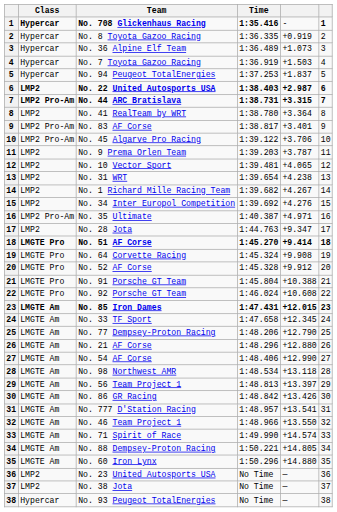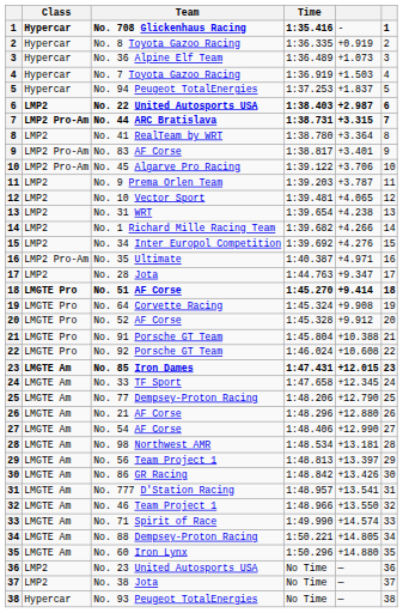 <table class="wikitable" style="font-size:85%;">
 <tr>
 <th></th>
 <th>Class</th>
 <th>Team</th>
 <th>Time</th>
 <th></th>
 <th></th>
 </tr>
 <tr>
 <th>1</th>
 <td><strong>Hypercar</strong></td>
 <td><strong>No. 708 <a href='#'>Glickenhaus Racing</a></strong></td>
 <td><strong>1:35.416</strong></td>
 <td>-</td>
 <td><strong>1</strong></td>
 </tr>
 <tr>
 <th>2</th>
 <td>Hypercar</td>
 <td>No. 8 <a href='#'>Toyota Gazoo Racing</a></td>
 <td>1:36.335</td>
 <td>+0.919</td>
 <td>2</td>
 </tr>
 <tr>
 <th>3</th>
 <td>Hypercar</td>
 <td>No. 36 <a href='#'>Alpine Elf Team</a></td>
 <td>1:36.489</td>
 <td>+1.073</td>
 <td>3</td>
 </tr>
 <tr>
 <th>4</th>
 <td>Hypercar</td>
 <td>No. 7 <a href='#'>Toyota Gazoo Racing</a></td>
 <td>1:36.919</td>
 <td>+1.503</td>
 <td>4</td>
 </tr>
 <tr>
 <th>5</th>
 <td>Hypercar</td>
 <td>No. 94 <a href='#'>Peugeot TotalEnergies</a></td>
 <td>1:37.253</td>
 <td>+1.837</td>
 <td>5</td>
 </tr>
 <tr>
 <th>6</th>
 <td><strong>LMP2</strong></td>
 <td><strong>No. 22 <a href='#'>United Autosports USA</a></strong></td>
 <td><strong>1:38.403</strong></td>
 <td><strong>+2.987</strong></td>
 <td><strong>6</strong></td>
 </tr>
 <tr>
 <th>7</th>
 <td><strong>LMP2 Pro-Am</strong></td>
 <td><strong>No. 44 <a href='#'>ARC Bratislava</a></strong></td>
 <td><strong>1:38.731</strong></td>
 <td><strong>+3.315</strong></td>
 <td><strong>7</strong></td>
 </tr>
 <tr>
 <th>8</th>
 <td>LMP2</td>
 <td>No. 41 <a href='#'>RealTeam by WRT</a></td>
 <td>1:38.780</td>
 <td>+3.364</td>
 <td>8</td>
 </tr>
 <tr>
 <th>9</th>
 <td>LMP2 Pro-Am</td>
 <td>No. 83 <a href='#'>AF Corse</a></td>
 <td>1:38.817</td>
 <td>+3.401</td>
 <td>9</td>
 </tr>
 <tr>
 <th>10</th>
 <td>LMP2 Pro-Am</td>
 <td>No. 45 <a href='#'>Algarve Pro Racing</a></td>
 <td>1:39.122</td>
 <td>+3.706</td>
 <td>10</td>
 </tr>
 <tr>
 <th>11</th>
 <td>LMP2</td>
 <td>No. 9 <a href='#'>Prema Orlen Team</a></td>
 <td>1:39.203</td>
 <td>+3.787</td>
 <td>11</td>
 </tr>
 <tr>
 <th>12</th>
 <td>LMP2</td>
 <td>No. 10 <a href='#'>Vector Sport</a></td>
 <td>1:39.481</td>
 <td>+4.065</td>
 <td>12</td>
 </tr>
 <tr>
 <th>13</th>
 <td>LMP2</td>
 <td>No. 31 <a href='#'>WRT</a></td>
 <td>1:39.654</td>
 <td>+4.238</td>
 <td>13</td>
 </tr>
 <tr>
 <th>14</th>
 <td>LMP2</td>
 <td>No. 1 <a href='#'>Richard Mille Racing Team</a></td>
 <td>1:39.682</td>
-<td>+4.267</td>
+<td>+4.266</td>
 <td>14</td>
 </tr>
 <tr>
 <th>15</th>
 <td>LMP2</td>
 <td>No. 34 <a href='#'>Inter Europol Competition</a></td>
 <td>1:39.692</td>
 <td>+4.276</td>
 <td>15</td>
 </tr>
 <tr>
 <th>16</th>
 <td>LMP2 Pro-Am</td>
 <td>No. 35 <a href='#'>Ultimate</a></td>
 <td>1:40.387</td>
 <td>+4.971</td>
 <td>16</td>
 </tr>
 <tr>
 <th>17</th>
 <td>LMP2</td>
 <td>No. 28 <a href='#'>Jota</a></td>
 <td>1:44.763</td>
 <td>+9.347</td>
 <td>17</td>
 </tr>
 <tr>
 <th>18</th>
 <td><strong>LMGTE Pro</strong></td>
 <td><strong>No. 51 <a href='#'>AF Corse</a></strong></td>
 <td><strong>1:45.270</strong></td>
 <td><strong>+9.414</strong></td>
 <td><strong>18</strong></td>
 </tr>
 <tr>
 <th>19</th>
 <td>LMGTE Pro</td>
 <td>No. 64 <a href='#'>Corvette Racing</a></td>
 <td>1:45.324</td>
 <td>+9.908</td>
 <td>19</td>
 </tr>
 <tr>
 <th>20</th>
 <td>LMGTE Pro</td>
 <td>No. 52 <a href='#'>AF Corse</a></td>
 <td>1:45.328</td>
 <td>+9.912</td>
 <td>20</td>
 </tr>
 <tr>
 <th>21</th>
 <td>LMGTE Pro</td>
 <td>No. 91 <a href='#'>Porsche GT Team</a></td>
 <td>1:45.804</td>
 <td>+10.388</td>
 <td>21</td>
 </tr>
 <tr>
 <th>22</th>
 <td>LMGTE Pro</td>
 <td>No. 92 <a href='#'>Porsche GT Team</a></td>
 <td>1:46.024</td>
 <td>+10.608</td>
 <td>22</td>
 </tr>
 <tr>
 <th>23</th>
 <td><strong>LMGTE Am</strong></td>
 <td><strong>No. 85 <a href='#'>Iron Dames</a></strong></td>
 <td><strong>1:47.431</strong></td>
 <td><strong>+12.015</strong></td>
 <td><strong>23</strong></td>
 </tr>
 <tr>
 <th>24</th>
 <td>LMGTE Am</td>
 <td>No. 33 <a href='#'>TF Sport</a></td>
 <td>1:47.658</td>
 <td>+12.345</td>
 <td>24</td>
 </tr>
 <tr>
 <th>25</th>
 <td>LMGTE Am</td>
 <td>No. 77 <a href='#'>Dempsey-Proton Racing</a></td>
 <td>1:48.206</td>
 <td>+12.790</td>
 <td>25</td>
 </tr>
 <tr>
 <th>26</th>
 <td>LMGTE Am</td>
 <td>No. 21 <a href='#'>AF Corse</a></td>
 <td>1:48.296</td>
 <td>+12.880</td>
 <td>26</td>
 </tr>
 <tr>
 <th>27</th>
 <td>LMGTE Am</td>
 <td>No. 54 <a href='#'>AF Corse</a></td>
 <td>1:48.406</td>
 <td>+12.990</td>
 <td>27</td>
 </tr>
 <tr>
 <th>28</th>
 <td>LMGTE Am</td>
 <td>No. 98 <a href='#'>Northwest AMR</a></td>
 <td>1:48.534</td>
-<td>+13.118</td>
+<td>+13.181</td>
 <td>28</td>
 </tr>
 <tr>
 <th>29</th>
 <td>LMGTE Am</td>
 <td>No. 56 <a href='#'>Team Project 1</a></td>
 <td>1:48.813</td>
 <td>+13.397</td>
 <td>29</td>
 </tr>
 <tr>
 <th>30</th>
 <td>LMGTE Am</td>
 <td>No. 86 <a href='#'>GR Racing</a></td>
 <td>1:48.842</td>
 <td>+13.426</td>
 <td>30</td>
 </tr>
 <tr>
 <th>31</th>
 <td>LMGTE Am</td>
 <td>No. 777 <a href='#'>D'Station Racing</a></td>
 <td>1:48.957</td>
 <td>+13.541</td>
 <td>31</td>
 </tr>
 <tr>
 <th>32</th>
 <td>LMGTE Am</td>
 <td>No. 46 <a href='#'>Team Project 1</a></td>
 <td>1:48.966</td>
 <td>+13.550</td>
 <td>32</td>
 </tr>
 <tr>
 <th>33</th>
 <td>LMGTE Am</td>
 <td>No. 71 <a href='#'>Spirit of Race</a></td>
 <td>1:49.990</td>
 <td>+14.574</td>
 <td>33</td>
 </tr>
 <tr>
 <th>34</th>
 <td>LMGTE Am</td>
 <td>No. 88 <a href='#'>Dempsey-Proton Racing</a></td>
 <td>1:50.221</td>
 <td>+14.805</td>
 <td>34</td>
 </tr>
 <tr>
 <th>35</th>
 <td>LMGTE Am</td>
 <td>No. 60 <a href='#'>Iron Lynx</a></td>
 <td>1:50.296</td>
 <td>+14.880</td>
 <td>35</td>
 </tr>
 <tr>
 <th>36</th>
 <td>LMP2</td>
 <td>No. 23 <a href='#'>United Autosports USA</a></td>
 <td>No Time</td>
 <td>—</td>
 <td>36</td>
 </tr>
 <tr>
 <th>37</th>
 <td>LMP2</td>
 <td>No. 38 <a href='#'>Jota</a></td>
 <td>No Time</td>
 <td>—</td>
 <td>37</td>
 </tr>
 <tr>
 <th>38</th>
 <td>Hypercar</td>
 <td>No. 93 <a href='#'>Peugeot TotalEnergies</a></td>
 <td>No Time</td>
 <td>—</td>
 <td>38</td>
 </tr>
 </table>
